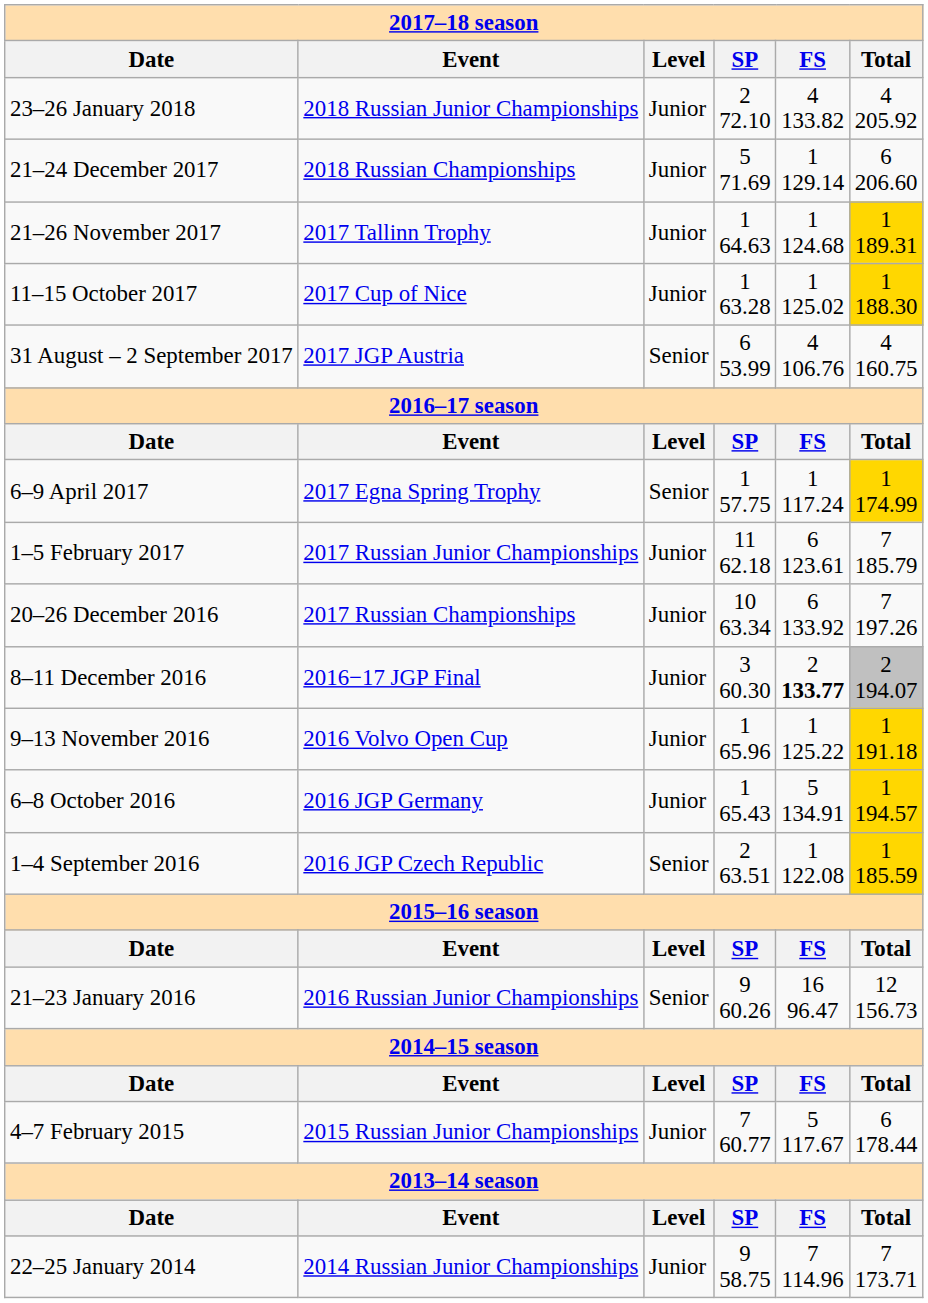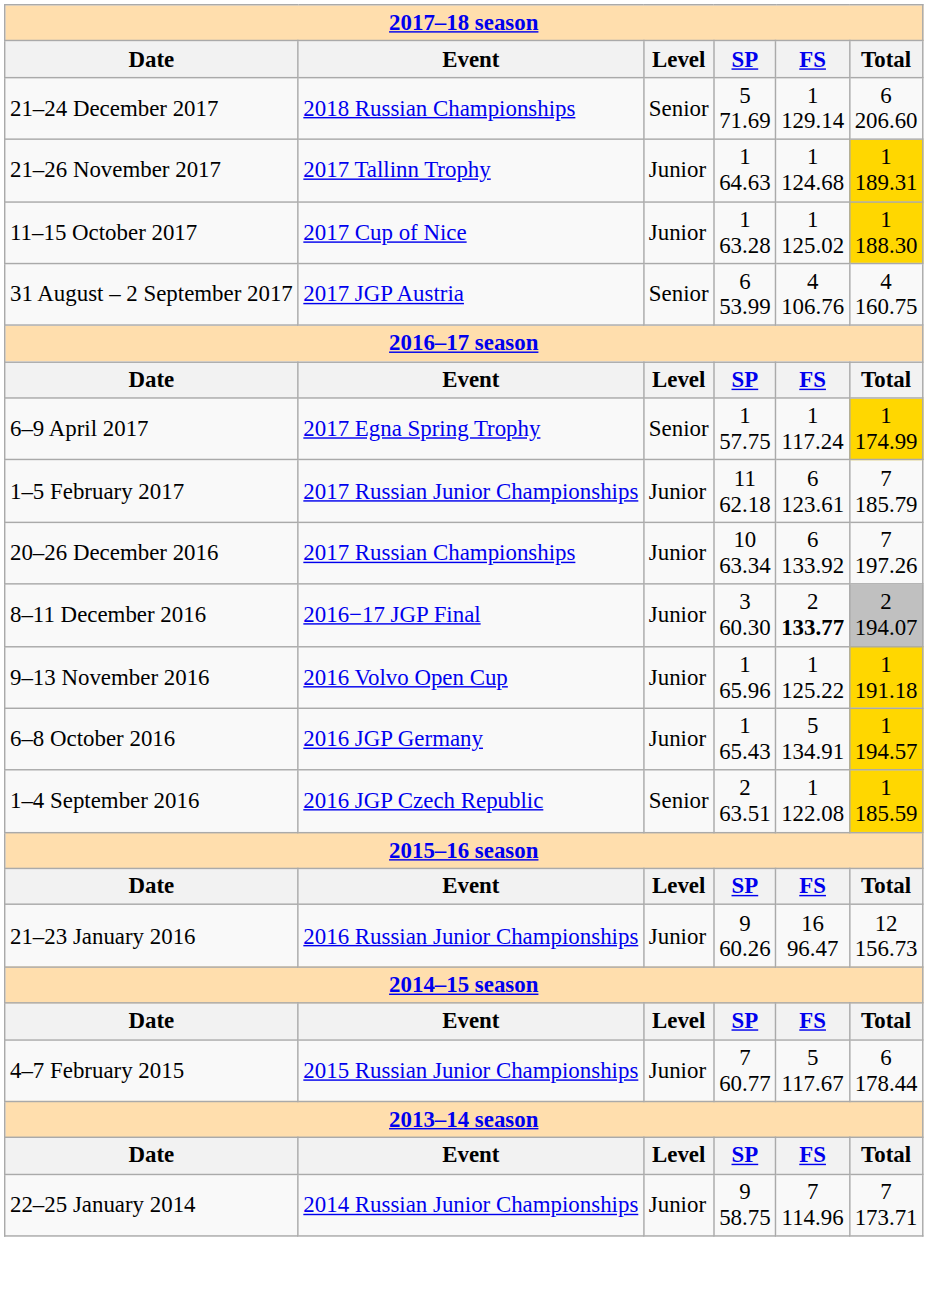 <table class="wikitable">
 <tr>
 <td style="background-color: #ffdead; " colspan=6 align=center><a href='#'><strong>2017–18 season</strong></a></td>
 </tr>
 <tr>
 <th>Date</th>
 <th>Event</th>
 <th>Level</th>
 <th><a href='#'>SP</a></th>
 <th><a href='#'>FS</a></th>
 <th>Total</th>
 </tr>
 <tr>
-<td>23–26 January 2018</td>
-<td><a href='#'>2018 Russian Junior Championships</a></td>
-<td>Junior</td>
-<td align=center>2 <br> 72.10</td>
-<td align=center>4 <br> 133.82</td>
-<td align=center>4 <br> 205.92</td>
-</tr>
-<tr>
 <td>21–24 December 2017</td>
 <td><a href='#'>2018 Russian Championships</a></td>
-<td>Junior</td>
+<td>Senior</td>
 <td align=center>5 <br> 71.69</td>
 <td align=center>1 <br> 129.14</td>
 <td align=center>6 <br> 206.60</td>
 </tr>
 <tr>
 <td>21–26 November 2017</td>
 <td><a href='#'>2017 Tallinn Trophy</a></td>
 <td>Junior</td>
 <td align=center>1 <br> 64.63</td>
 <td align=center>1 <br> 124.68</td>
 <td align=center bgcolor=gold>1 <br> 189.31</td>
 </tr>
 <tr>
 <td>11–15 October 2017</td>
 <td><a href='#'>2017 Cup of Nice</a></td>
 <td>Junior</td>
 <td align=center>1 <br> 63.28</td>
 <td align=center>1 <br> 125.02</td>
 <td align=center bgcolor=gold>1 <br> 188.30</td>
 </tr>
 <tr>
 <td>31 August – 2 September 2017</td>
 <td><a href='#'>2017 JGP Austria</a></td>
 <td>Senior</td>
 <td align=center>6 <br> 53.99</td>
 <td align=center>4 <br> 106.76</td>
 <td align=center>4 <br> 160.75</td>
 </tr>
 <tr>
 <td style="background-color: #ffdead; " colspan=6 align=center><a href='#'><strong>2016–17 season</strong></a></td>
 </tr>
 <tr>
 <th>Date</th>
 <th>Event</th>
 <th>Level</th>
 <th><a href='#'>SP</a></th>
 <th><a href='#'>FS</a></th>
 <th>Total</th>
 </tr>
 <tr>
 <td>6–9 April 2017</td>
 <td><a href='#'>2017 Egna Spring Trophy</a></td>
 <td>Senior</td>
 <td align=center>1 <br> 57.75</td>
 <td align=center>1 <br> 117.24</td>
 <td align=center bgcolor=gold>1 <br> 174.99</td>
 </tr>
 <tr>
 <td>1–5 February 2017</td>
 <td><a href='#'>2017 Russian Junior Championships</a></td>
 <td>Junior</td>
 <td align=center>11 <br> 62.18</td>
 <td align=center>6 <br> 123.61</td>
 <td align=center>7 <br> 185.79</td>
 </tr>
 <tr>
 <td>20–26 December 2016</td>
 <td><a href='#'>2017 Russian Championships</a></td>
 <td>Junior</td>
 <td align=center>10 <br> 63.34</td>
 <td align=center>6 <br> 133.92</td>
 <td align=center>7 <br> 197.26</td>
 </tr>
 <tr>
 <td>8–11 December 2016</td>
 <td><a href='#'>2016−17 JGP Final</a></td>
 <td>Junior</td>
 <td align=center>3 <br> 60.30</td>
 <td align=center>2 <br> <strong>133.77</strong></td>
 <td align=center bgcolor=silver>2 <br> 194.07</td>
 </tr>
 <tr>
 <td>9–13 November 2016</td>
 <td><a href='#'>2016 Volvo Open Cup</a></td>
 <td>Junior</td>
 <td align=center>1 <br> 65.96</td>
 <td align=center>1 <br> 125.22</td>
 <td align=center bgcolor=gold>1 <br> 191.18</td>
 </tr>
 <tr>
 <td>6–8 October 2016</td>
 <td><a href='#'>2016 JGP Germany</a></td>
 <td>Junior</td>
 <td align=center>1 <br> 65.43</td>
 <td align=center>5 <br> 134.91</td>
 <td align=center bgcolor=gold>1 <br> 194.57</td>
 </tr>
 <tr>
 <td>1–4 September 2016</td>
 <td><a href='#'>2016 JGP Czech Republic</a></td>
 <td>Senior</td>
 <td align=center>2 <br> 63.51</td>
 <td align=center>1 <br> 122.08</td>
 <td align=center bgcolor=gold>1 <br> 185.59</td>
 </tr>
 <tr>
 <td style="background-color: #ffdead; " colspan=6 align=center><a href='#'><strong>2015–16 season</strong></a></td>
 </tr>
 <tr>
 <th>Date</th>
 <th>Event</th>
 <th>Level</th>
 <th><a href='#'>SP</a></th>
 <th><a href='#'>FS</a></th>
 <th>Total</th>
 </tr>
 <tr>
 <td>21–23 January 2016</td>
 <td><a href='#'>2016 Russian Junior Championships</a></td>
-<td>Senior</td>
+<td>Junior</td>
 <td align=center>9 <br> 60.26</td>
 <td align=center>16 <br> 96.47</td>
 <td align=center>12 <br> 156.73</td>
 </tr>
 <tr>
 <td style="background-color: #ffdead; " colspan=6 align=center><a href='#'><strong>2014–15 season</strong></a></td>
 </tr>
 <tr>
 <th>Date</th>
 <th>Event</th>
 <th>Level</th>
 <th><a href='#'>SP</a></th>
 <th><a href='#'>FS</a></th>
 <th>Total</th>
 </tr>
 <tr>
 <td>4–7 February 2015</td>
 <td><a href='#'>2015 Russian Junior Championships</a></td>
 <td>Junior</td>
 <td align=center>7 <br> 60.77</td>
 <td align=center>5 <br> 117.67</td>
 <td align=center>6 <br> 178.44</td>
 </tr>
 <tr>
 <td style="background-color: #ffdead; " colspan=6 align=center><a href='#'><strong>2013–14 season</strong></a></td>
 </tr>
 <tr>
 <th>Date</th>
 <th>Event</th>
 <th>Level</th>
 <th><a href='#'>SP</a></th>
 <th><a href='#'>FS</a></th>
 <th>Total</th>
 </tr>
 <tr>
 <td>22–25 January 2014</td>
 <td><a href='#'>2014 Russian Junior Championships</a></td>
 <td>Junior</td>
 <td align=center>9 <br> 58.75</td>
 <td align=center>7 <br> 114.96</td>
 <td align=center>7 <br> 173.71</td>
 </tr>
 </table>
